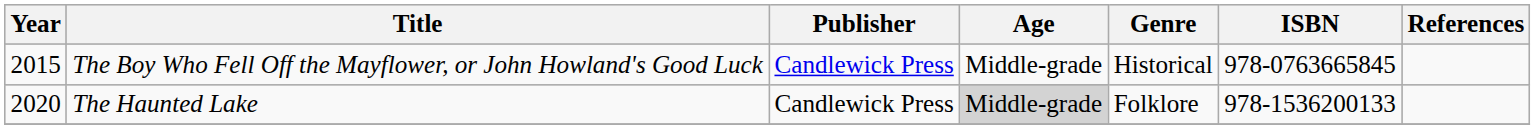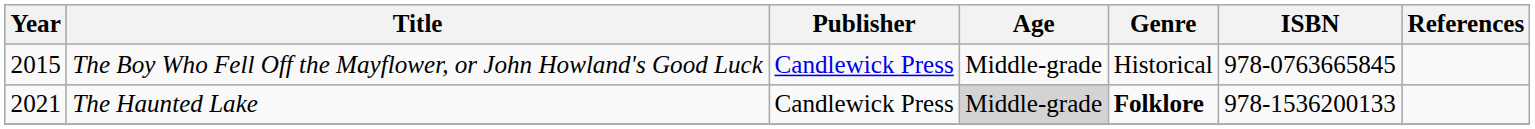 <table class="wikitable unsortable">
 <tr>
 <th>Year</th>
 <th>Title</th>
 <th>Publisher</th>
 <th>Age</th>
 <th>Genre</th>
 <th>ISBN</th>
 <th>References</th>
 </tr>
 <tr>
 <td>2015</td>
 <td><em>The Boy Who Fell Off the Mayflower, or John Howland's Good Luck</em></td>
 <td><a href='#'>Candlewick Press</a></td>
 <td>Middle-grade</td>
 <td>Historical</td>
 <td>978-0763665845</td>
 <td></td>
 </tr>
 <tr>
-<td>2020</td>
+<td>2021</td>
 <td><em>The Haunted Lake</em></td>
 <td>Candlewick Press</td>
 <td style="background: lightgrey;">Middle-grade</td>
-<td>Folklore</td>
+<td><strong>Folklore</strong></td>
 <td>978-1536200133</td>
 <td></td>
 </tr>
 <tr>
 </tr>
 </table>
